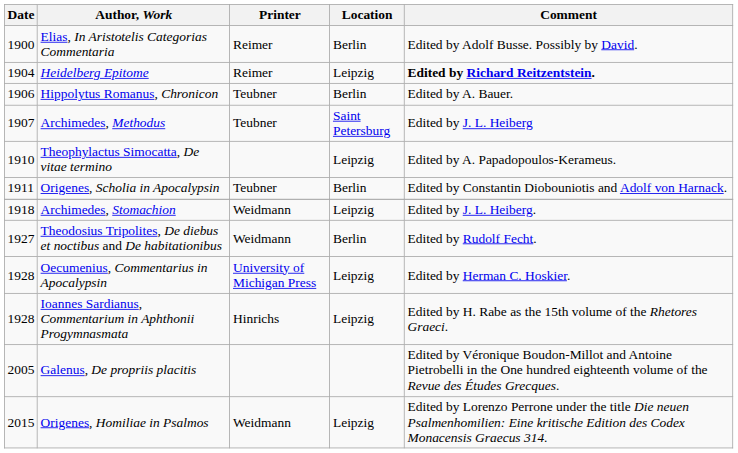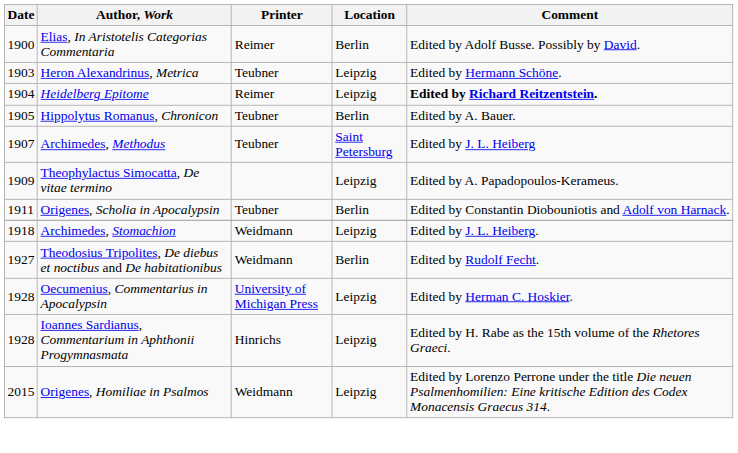 <table class="wikitable sortable">
 <tr>
 <th>Date</th>
 <th>Author, <em>Work</em></th>
 <th>Printer</th>
 <th>Location</th>
 <th>Comment</th>
 </tr>
 <tr>
 <td>1900</td>
 <td><a href='#'>Elias</a>, <em>In Aristotelis Categorias Commentaria</em></td>
 <td>Reimer</td>
 <td>Berlin</td>
 <td>Edited by Adolf Busse. Possibly by <a href='#'>David</a>.</td>
 </tr>
 <tr>
+<td>1903</td>
+<td><a href='#'>Heron Alexandrinus</a>, <em>Metrica</em></td>
+<td>Teubner</td>
+<td>Leipzig</td>
+<td>Edited by <a href='#'>Hermann Schöne</a>.</td>
+</tr>
+<tr>
 <td>1904</td>
 <td><em><a href='#'>Heidelberg Epitome</a></em></td>
 <td>Reimer</td>
 <td>Leipzig</td>
 <td><strong>Edited by <a href='#'>Richard Reitzentstein</a>.</strong></td>
 </tr>
 <tr>
-<td>1906</td>
+<td>1905</td>
 <td><a href='#'>Hippolytus Romanus</a>, <em>Chronicon</em></td>
 <td>Teubner</td>
 <td>Berlin</td>
 <td>Edited by A. Bauer.</td>
 </tr>
 <tr>
 <td>1907</td>
 <td><a href='#'>Archimedes</a>, <em><a href='#'>Methodus</a></em></td>
 <td>Teubner</td>
 <td><a href='#'>Saint Petersburg</a></td>
 <td>Edited by <a href='#'>J. L. Heiberg</a></td>
 </tr>
 <tr>
-<td>1910</td>
+<td>1909</td>
 <td><a href='#'>Theophylactus Simocatta</a>, <em>De vitae termino</em></td>
 <td></td>
 <td>Leipzig</td>
 <td>Edited by A. Papadopoulos-Kerameus.</td>
 </tr>
 <tr>
 <td>1911</td>
 <td><a href='#'>Origenes</a>, <em>Scholia in Apocalypsin</em></td>
 <td>Teubner</td>
 <td>Berlin</td>
 <td>Edited by Constantin Diobouniotis and <a href='#'>Adolf von Harnack</a>.</td>
 </tr>
 <tr>
 </tr>
 <tr>
 <td>1918</td>
 <td><a href='#'>Archimedes</a>, <em><a href='#'>Stomachion</a></em></td>
 <td>Weidmann</td>
 <td>Leipzig</td>
 <td>Edited by <a href='#'>J. L. Heiberg</a>.</td>
 </tr>
 <tr>
 <td>1927</td>
 <td><a href='#'>Theodosius Tripolites</a>, <em>De diebus et noctibus </em> and <em>De habitationibus</em></td>
 <td>Weidmann</td>
 <td>Berlin</td>
 <td>Edited by <a href='#'>Rudolf Fecht</a>.</td>
 </tr>
 <tr>
 <td>1928</td>
 <td><a href='#'>Oecumenius</a>, <em>Commentarius in Apocalypsin</em></td>
 <td><a href='#'>University of Michigan Press</a></td>
 <td>Leipzig</td>
 <td>Edited by <a href='#'>Herman C. Hoskier</a>.</td>
 </tr>
 <tr>
 <td>1928</td>
 <td><a href='#'>Ioannes Sardianus</a>, <em>Commentarium in Aphthonii Progymnasmata</em></td>
 <td>Hinrichs</td>
 <td>Leipzig</td>
 <td>Edited by H. Rabe as the 15th volume of the <em>Rhetores Graeci</em>.</td>
 </tr>
 <tr>
-<td>2005</td>
-<td><a href='#'>Galenus</a>, <em>De propriis placitis</em></td>
-<td></td>
-<td></td>
-<td>Edited by Véronique Boudon-Millot and Antoine Pietrobelli in the One hundred eighteenth volume of the <em>Revue des Études Grecques</em>.</td>
-</tr>
-<tr>
 <td>2015</td>
 <td><a href='#'>Origenes</a>, <em>Homiliae in Psalmos</em></td>
 <td>Weidmann</td>
 <td>Leipzig</td>
 <td>Edited by Lorenzo Perrone under the title <em>Die neuen Psalmenhomilien: Eine kritische Edition des Codex Monacensis Graecus 314</em>.</td>
 </tr>
 </table>
